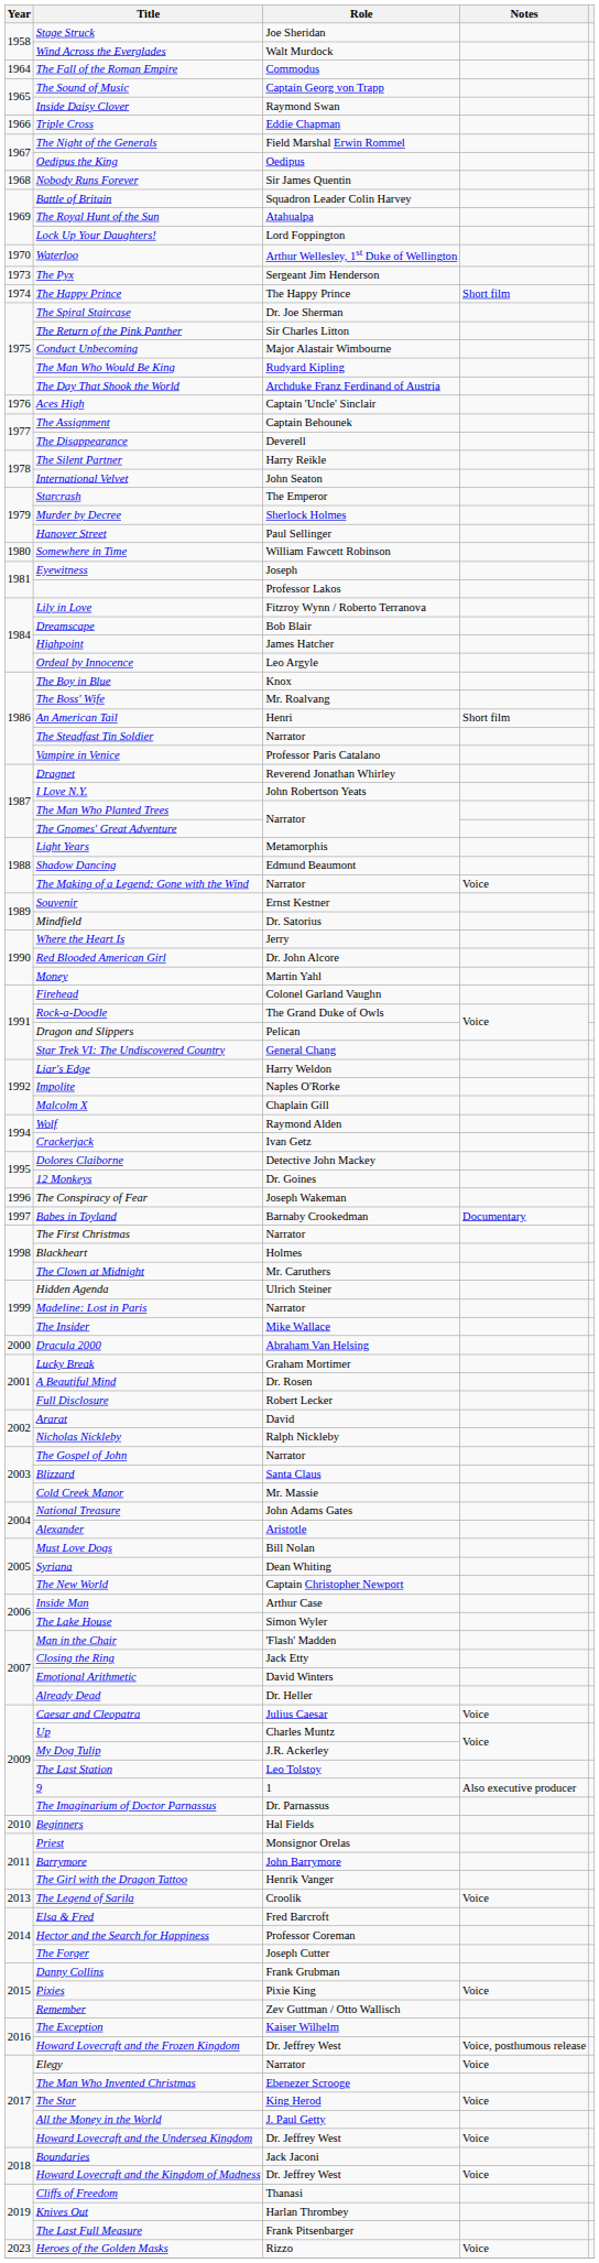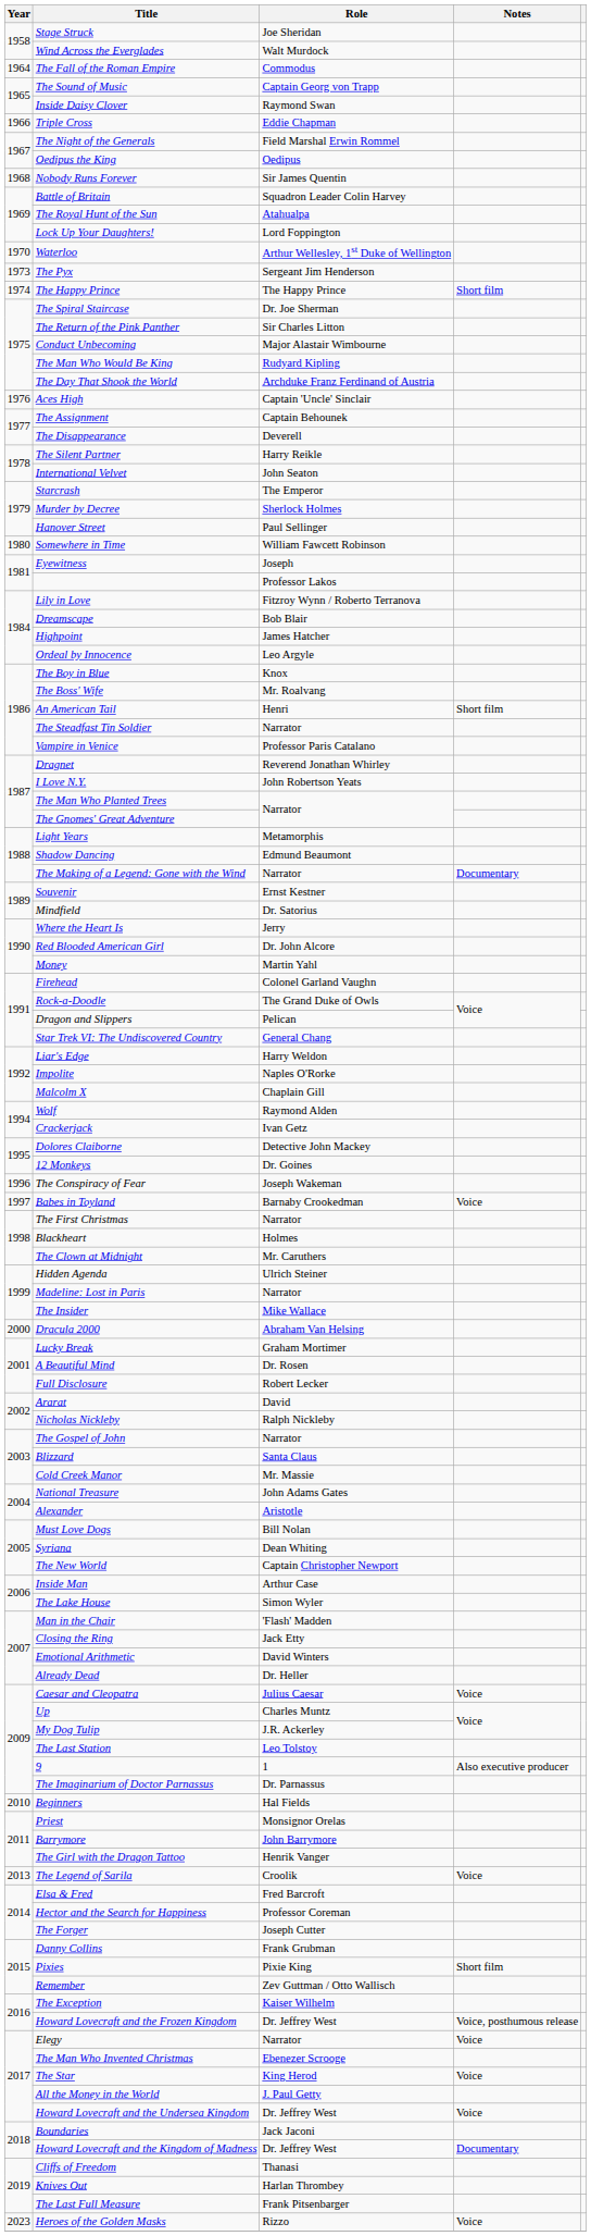 <table class="wikitable plainrowheaders sortable" style="margin-right: 0;">
 <tr>
 <th scope="col">Year</th>
 <th scope="col">Title</th>
 <th scope="col">Role</th>
 <th scope="col" class="unsortable">Notes</th>
 <th scope="col" class="unsortable"></th>
 </tr>
 <tr>
 <td rowspan="2">1958</td>
 <td><em><a href='#'>Stage Struck</a></em></td>
 <td>Joe Sheridan</td>
 <td></td>
 <td style="text-align: center;"></td>
 </tr>
 <tr>
 <td><em><a href='#'>Wind Across the Everglades</a></em></td>
 <td>Walt Murdock</td>
 <td></td>
 <td style="text-align: center;"></td>
 </tr>
 <tr>
 <td>1964</td>
 <td data-sort-value="Fall of the Roman Empire, The"><em><a href='#'>The Fall of the Roman Empire</a></em></td>
 <td><a href='#'>Commodus</a></td>
 <td></td>
 <td style="text-align: center;"></td>
 </tr>
 <tr>
 <td rowspan="2">1965</td>
 <td data-sort-value="Sound of Music, The"><em><a href='#'>The Sound of Music</a></em></td>
 <td><a href='#'>Captain Georg von Trapp</a></td>
 <td></td>
 <td style="text-align: center;"></td>
 </tr>
 <tr>
 <td><em><a href='#'>Inside Daisy Clover</a></em></td>
 <td>Raymond Swan</td>
 <td></td>
 <td style="text-align: center;"></td>
 </tr>
 <tr>
 <td>1966</td>
 <td><em><a href='#'>Triple Cross</a></em></td>
 <td><a href='#'>Eddie Chapman</a></td>
 <td></td>
 <td style="text-align: center;"></td>
 </tr>
 <tr>
 <td rowspan="2">1967</td>
 <td data-sort-value="Night of the Generals, The"><em><a href='#'>The Night of the Generals</a></em></td>
 <td>Field Marshal <a href='#'>Erwin Rommel</a></td>
 <td></td>
 <td style="text-align: center;"></td>
 </tr>
 <tr>
 <td><em><a href='#'>Oedipus the King</a></em></td>
 <td><a href='#'>Oedipus</a></td>
 <td></td>
 <td style="text-align: center;"></td>
 </tr>
 <tr>
 <td>1968</td>
 <td><em><a href='#'>Nobody Runs Forever</a></em></td>
 <td>Sir James Quentin</td>
 <td></td>
 <td style="text-align: center;"></td>
 </tr>
 <tr>
 <td rowspan="3">1969</td>
 <td><em><a href='#'>Battle of Britain</a></em></td>
 <td>Squadron Leader Colin Harvey</td>
 <td></td>
 <td style="text-align: center;"></td>
 </tr>
 <tr>
 <td data-sort-value="Royal Hunt of the Sun, The"><em><a href='#'>The Royal Hunt of the Sun</a></em></td>
 <td><a href='#'>Atahualpa</a></td>
 <td></td>
 <td style="text-align: center;"></td>
 </tr>
 <tr>
 <td><em><a href='#'>Lock Up Your Daughters!</a></em></td>
 <td>Lord Foppington</td>
 <td></td>
 <td style="text-align: center;"></td>
 </tr>
 <tr>
 <td>1970</td>
 <td><em><a href='#'>Waterloo</a></em></td>
 <td><a href='#'>Arthur Wellesley, 1<sup>st</sup> Duke of Wellington</a></td>
 <td></td>
 <td style="text-align: center;"></td>
 </tr>
 <tr>
 <td>1973</td>
 <td data-sort-value="Pyx, The"><em><a href='#'>The Pyx</a></em></td>
 <td>Sergeant Jim Henderson</td>
 <td></td>
 <td style="text-align: center;"></td>
 </tr>
 <tr>
 <td>1974</td>
 <td data-sort-value="Happy Prince, The"><em><a href='#'>The Happy Prince</a></em></td>
 <td>The Happy Prince</td>
 <td><a href='#'>Short film</a></td>
 <td style="text-align: center;"></td>
 </tr>
 <tr>
 <td rowspan="5">1975</td>
 <td data-sort-value="Spiral Staircase, The"><em><a href='#'>The Spiral Staircase</a></em></td>
 <td>Dr. Joe Sherman</td>
 <td></td>
 <td style="text-align: center;"></td>
 </tr>
 <tr>
 <td data-sort-value="Return of the Pink Panther, The"><em><a href='#'>The Return of the Pink Panther</a></em></td>
 <td>Sir Charles Litton</td>
 <td></td>
 <td style="text-align: center;"></td>
 </tr>
 <tr>
 <td><a href='#'><em>Conduct Unbecoming</em></a></td>
 <td>Major Alastair Wimbourne</td>
 <td></td>
 <td style="text-align: center;"></td>
 </tr>
 <tr>
 <td data-sort-value="Man Who Would Be King, The"><em><a href='#'>The Man Who Would Be King</a></em></td>
 <td><a href='#'>Rudyard Kipling</a></td>
 <td></td>
 <td style="text-align: center;"></td>
 </tr>
 <tr>
 <td data-sort-value="Day That Shook the World, The"><em><a href='#'>The Day That Shook the World</a></em></td>
 <td><a href='#'>Archduke Franz Ferdinand of Austria</a></td>
 <td></td>
 <td style="text-align: center;"></td>
 </tr>
 <tr>
 <td>1976</td>
 <td><em><a href='#'>Aces High</a></em></td>
 <td>Captain 'Uncle' Sinclair</td>
 <td></td>
 <td style="text-align: center;"></td>
 </tr>
 <tr>
 <td rowspan="2">1977</td>
 <td data-sort-value="Assignment, The"><em><a href='#'>The Assignment</a></em></td>
 <td>Captain Behounek</td>
 <td></td>
 <td style="text-align: center;"></td>
 </tr>
 <tr>
 <td data-sort-value="Disappearance, The"><em><a href='#'>The Disappearance</a></em></td>
 <td>Deverell</td>
 <td></td>
 <td style="text-align: center;"></td>
 </tr>
 <tr>
 <td rowspan="2">1978</td>
 <td data-sort-value="Silent Partner, The"><em><a href='#'>The Silent Partner</a></em></td>
 <td>Harry Reikle</td>
 <td></td>
 <td style="text-align: center;"></td>
 </tr>
 <tr>
 <td><em><a href='#'>International Velvet</a></em></td>
 <td>John Seaton</td>
 <td></td>
 <td style="text-align: center;"></td>
 </tr>
 <tr>
 <td rowspan="3">1979</td>
 <td><em><a href='#'>Starcrash</a></em></td>
 <td>The Emperor</td>
 <td></td>
 <td style="text-align: center;"></td>
 </tr>
 <tr>
 <td><em><a href='#'>Murder by Decree</a></em></td>
 <td><a href='#'>Sherlock Holmes</a></td>
 <td></td>
 <td style="text-align: center;"></td>
 </tr>
 <tr>
 <td><em><a href='#'>Hanover Street</a></em></td>
 <td>Paul Sellinger</td>
 <td></td>
 <td style="text-align: center;"></td>
 </tr>
 <tr>
 <td>1980</td>
 <td><em><a href='#'>Somewhere in Time</a></em></td>
 <td>William Fawcett Robinson</td>
 <td></td>
 <td style="text-align: center;"></td>
 </tr>
 <tr>
 <td rowspan="2">1981</td>
 <td><em><a href='#'>Eyewitness</a></em></td>
 <td>Joseph</td>
 <td></td>
 <td style="text-align: center;"></td>
 </tr>
 <tr>
 <td><em></em></td>
 <td>Professor Lakos</td>
 <td></td>
 <td style="text-align: center;"></td>
 </tr>
 <tr>
 <td rowspan="4">1984</td>
 <td><em><a href='#'>Lily in Love</a></em></td>
 <td>Fitzroy Wynn / Roberto Terranova</td>
 <td></td>
 <td style="text-align: center;"></td>
 </tr>
 <tr>
 <td><em><a href='#'>Dreamscape</a></em></td>
 <td>Bob Blair</td>
 <td></td>
 <td style="text-align: center;"></td>
 </tr>
 <tr>
 <td><em><a href='#'>Highpoint</a></em></td>
 <td>James Hatcher</td>
 <td></td>
 <td style="text-align: center;"></td>
 </tr>
 <tr>
 <td><em><a href='#'>Ordeal by Innocence</a></em></td>
 <td>Leo Argyle</td>
 <td></td>
 <td style="text-align: center;"></td>
 </tr>
 <tr>
 <td rowspan="5">1986</td>
 <td data-sort-value="Boy in Blue, The"><em><a href='#'>The Boy in Blue</a></em></td>
 <td>Knox</td>
 <td></td>
 <td style="text-align: center;"></td>
 </tr>
 <tr>
 <td data-sort-value="Boss' Wife, The"><em><a href='#'>The Boss' Wife</a></em></td>
 <td>Mr. Roalvang</td>
 <td></td>
 <td style="text-align: center;"></td>
 </tr>
 <tr>
 <td><em><a href='#'>An American Tail</a></em></td>
 <td>Henri</td>
 <td>Short film</td>
 <td style="text-align: center;"></td>
 </tr>
 <tr>
 <td data-sort-value="Steadfast Tin Soldier, The"><em><a href='#'>The Steadfast Tin Soldier</a></em></td>
 <td>Narrator</td>
 <td></td>
 <td style="text-align: center;"></td>
 </tr>
 <tr>
 <td><em><a href='#'>Vampire in Venice</a></em></td>
 <td>Professor Paris Catalano</td>
 <td></td>
 <td style="text-align: center;"></td>
 </tr>
 <tr>
 <td rowspan="4">1987</td>
 <td><em><a href='#'>Dragnet</a></em></td>
 <td>Reverend Jonathan Whirley</td>
 <td></td>
 <td style="text-align: center;"></td>
 </tr>
 <tr>
 <td><em><a href='#'>I Love N.Y.</a></em></td>
 <td>John Robertson Yeats</td>
 <td></td>
 <td style="text-align: center;"></td>
 </tr>
 <tr>
 <td data-sort-value="Man Who Planted Trees, The"><em><a href='#'>The Man Who Planted Trees</a></em></td>
 <td rowspan="2">Narrator</td>
 <td></td>
 <td style="text-align: center;"></td>
 </tr>
 <tr>
 <td data-sort-value="Gnomes' Great Adventure, The"><em><a href='#'>The Gnomes' Great Adventure</a></em></td>
 <td></td>
 <td style="text-align: center;"></td>
 </tr>
 <tr>
 <td rowspan="3">1988</td>
 <td><em><a href='#'>Light Years</a></em></td>
 <td>Metamorphis</td>
 <td></td>
 <td style="text-align: center;"></td>
 </tr>
 <tr>
 <td><em><a href='#'>Shadow Dancing</a></em></td>
 <td>Edmund Beaumont</td>
 <td></td>
 <td style="text-align: center;"></td>
 </tr>
 <tr>
 <td data-sort-value="Making of a Legend: Gone with the Wind, The"><em><a href='#'>The Making of a Legend: Gone with the Wind</a></em></td>
 <td>Narrator</td>
-<td>Voice</td>
+<td><a href='#'>Documentary</a></td>
 <td style="text-align: center;"></td>
 </tr>
 <tr>
 <td rowspan="2">1989</td>
 <td><em><a href='#'>Souvenir</a></em></td>
 <td>Ernst Kestner</td>
 <td></td>
 <td style="text-align: center;"></td>
 </tr>
 <tr>
 <td><em>Mindfield</em></td>
 <td>Dr. Satorius</td>
 <td></td>
 <td style="text-align: center;"></td>
 </tr>
 <tr>
 <td rowspan="3">1990</td>
 <td><em><a href='#'>Where the Heart Is</a></em></td>
 <td>Jerry</td>
 <td></td>
 <td style="text-align: center;"></td>
 </tr>
 <tr>
 <td><em><a href='#'>Red Blooded American Girl</a></em></td>
 <td>Dr. John Alcore</td>
 <td></td>
 <td style="text-align: center;"></td>
 </tr>
 <tr>
 <td><em><a href='#'>Money</a></em></td>
 <td>Martin Yahl</td>
 <td></td>
 <td style="text-align: center;"></td>
 </tr>
 <tr>
 <td rowspan="4">1991</td>
 <td><em><a href='#'>Firehead</a></em></td>
 <td>Colonel Garland Vaughn</td>
 <td></td>
 <td style="text-align: center;"></td>
 </tr>
 <tr>
 <td><em><a href='#'>Rock-a-Doodle</a></em></td>
 <td>The Grand Duke of Owls</td>
 <td rowspan="2">Voice</td>
 <td style="text-align: center;"></td>
 </tr>
 <tr>
 <td><em>Dragon and Slippers</em></td>
 <td>Pelican</td>
 <td style="text-align: center;"></td>
 </tr>
 <tr>
 <td><em><a href='#'>Star Trek VI: The Undiscovered Country</a></em></td>
 <td><a href='#'>General Chang</a></td>
 <td></td>
 <td style="text-align: center;"></td>
 </tr>
 <tr>
 <td rowspan="3">1992</td>
 <td><em><a href='#'>Liar's Edge</a></em></td>
 <td>Harry Weldon</td>
 <td></td>
 <td style="text-align: center;"></td>
 </tr>
 <tr>
 <td><em><a href='#'>Impolite</a></em></td>
 <td>Naples O'Rorke</td>
 <td></td>
 <td style="text-align: center;"></td>
 </tr>
 <tr>
 <td><em><a href='#'>Malcolm X</a></em></td>
 <td>Chaplain Gill</td>
 <td></td>
 <td style="text-align: center;"></td>
 </tr>
 <tr>
 <td rowspan="2">1994</td>
 <td><em><a href='#'>Wolf</a></em></td>
 <td>Raymond Alden</td>
 <td></td>
 <td style="text-align: center;"></td>
 </tr>
 <tr>
 <td><em><a href='#'>Crackerjack</a></em></td>
 <td>Ivan Getz</td>
 <td></td>
 <td style="text-align: center;"></td>
 </tr>
 <tr>
 <td rowspan="2">1995</td>
 <td><em><a href='#'>Dolores Claiborne</a></em></td>
 <td>Detective John Mackey</td>
 <td></td>
 <td style="text-align: center;"></td>
 </tr>
 <tr>
 <td><em><a href='#'>12 Monkeys</a></em></td>
 <td>Dr. Goines</td>
 <td></td>
 <td style="text-align: center;"></td>
 </tr>
 <tr>
 <td>1996</td>
 <td data-sort-value="Conspiracy of Fear, The"><em>The Conspiracy of Fear</em></td>
 <td>Joseph Wakeman</td>
 <td></td>
 <td style="text-align: center;"></td>
 </tr>
 <tr>
 <td>1997</td>
 <td><em><a href='#'>Babes in Toyland</a></em></td>
 <td>Barnaby Crookedman</td>
-<td><a href='#'>Documentary</a></td>
+<td>Voice</td>
 <td style="text-align: center;"></td>
 </tr>
 <tr>
 <td rowspan="3">1998</td>
 <td data-sort-value="First Christmas, The"><em>The First Christmas</em></td>
 <td>Narrator</td>
 <td></td>
 <td style="text-align: center;"></td>
 </tr>
 <tr>
 <td><em>Blackheart</em></td>
 <td>Holmes</td>
 <td></td>
 <td style="text-align: center;"></td>
 </tr>
 <tr>
 <td data-sort-value="Clown at Midnight, The"><em><a href='#'>The Clown at Midnight</a></em></td>
 <td>Mr. Caruthers</td>
 <td></td>
 <td style="text-align: center;"></td>
 </tr>
 <tr>
 <td rowspan="3">1999</td>
 <td><em>Hidden Agenda</em></td>
 <td>Ulrich Steiner</td>
 <td></td>
 <td style="text-align: center;"></td>
 </tr>
 <tr>
 <td><em><a href='#'>Madeline: Lost in Paris</a></em></td>
 <td>Narrator</td>
 <td></td>
 <td style="text-align: center;"></td>
 </tr>
 <tr>
 <td data-sort-value="Insider, The"><em><a href='#'>The Insider</a></em></td>
 <td><a href='#'>Mike Wallace</a></td>
 <td></td>
 <td style="text-align: center;"></td>
 </tr>
 <tr>
 <td>2000</td>
 <td><em><a href='#'>Dracula 2000</a></em></td>
 <td><a href='#'>Abraham Van Helsing</a></td>
 <td></td>
 <td style="text-align: center;"></td>
 </tr>
 <tr>
 <td rowspan="3">2001</td>
 <td><em><a href='#'>Lucky Break</a></em></td>
 <td>Graham Mortimer</td>
 <td></td>
 <td style="text-align: center;"></td>
 </tr>
 <tr>
 <td data-sort-value="Beautiful Mind, A"><em><a href='#'>A Beautiful Mind</a></em></td>
 <td>Dr. Rosen</td>
 <td></td>
 <td style="text-align: center;"></td>
 </tr>
 <tr>
 <td><em><a href='#'>Full Disclosure</a></em></td>
 <td>Robert Lecker</td>
 <td></td>
 <td style="text-align: center;"></td>
 </tr>
 <tr>
 <td rowspan="2">2002</td>
 <td><em><a href='#'>Ararat</a></em></td>
 <td>David</td>
 <td></td>
 <td style="text-align: center;"></td>
 </tr>
 <tr>
 <td><em><a href='#'>Nicholas Nickleby</a></em></td>
 <td>Ralph Nickleby</td>
 <td></td>
 <td style="text-align: center;"></td>
 </tr>
 <tr>
 <td rowspan="3">2003</td>
 <td data-sort-value="Gospel of John, The"><em><a href='#'>The Gospel of John</a></em></td>
 <td>Narrator</td>
 <td></td>
 <td style="text-align: center;"></td>
 </tr>
 <tr>
 <td><em><a href='#'>Blizzard</a></em></td>
 <td><a href='#'>Santa Claus</a></td>
 <td></td>
 <td style="text-align: center;"></td>
 </tr>
 <tr>
 <td><em><a href='#'>Cold Creek Manor</a></em></td>
 <td>Mr. Massie</td>
 <td></td>
 <td style="text-align: center;"></td>
 </tr>
 <tr>
 <td rowspan="2">2004</td>
 <td><em><a href='#'>National Treasure</a></em></td>
 <td>John Adams Gates</td>
 <td></td>
 <td style="text-align: center;"></td>
 </tr>
 <tr>
 <td><em><a href='#'>Alexander</a></em></td>
 <td><a href='#'>Aristotle</a></td>
 <td></td>
 <td style="text-align: center;"></td>
 </tr>
 <tr>
 <td rowspan="3">2005</td>
 <td><em><a href='#'>Must Love Dogs</a></em></td>
 <td>Bill Nolan</td>
 <td></td>
 <td style="text-align: center;"></td>
 </tr>
 <tr>
 <td><em><a href='#'>Syriana</a></em></td>
 <td>Dean Whiting</td>
 <td></td>
 <td style="text-align: center;"></td>
 </tr>
 <tr>
 <td data-sort-value="New World, The"><em><a href='#'>The New World</a></em></td>
 <td>Captain <a href='#'>Christopher Newport</a></td>
 <td></td>
 <td style="text-align: center;"></td>
 </tr>
 <tr>
 <td rowspan="2">2006</td>
 <td><em><a href='#'>Inside Man</a></em></td>
 <td>Arthur Case</td>
 <td></td>
 <td style="text-align: center;"></td>
 </tr>
 <tr>
 <td data-sort-value="Lake House, The"><em><a href='#'>The Lake House</a></em></td>
 <td>Simon Wyler</td>
 <td></td>
 <td style="text-align: center;"></td>
 </tr>
 <tr>
 <td rowspan="4">2007</td>
 <td><em><a href='#'>Man in the Chair</a></em></td>
 <td>'Flash' Madden</td>
 <td></td>
 <td style="text-align: center;"></td>
 </tr>
 <tr>
 <td><em><a href='#'>Closing the Ring</a></em></td>
 <td>Jack Etty</td>
 <td></td>
 <td style="text-align: center;"></td>
 </tr>
 <tr>
 <td><em><a href='#'>Emotional Arithmetic</a></em></td>
 <td>David Winters</td>
 <td></td>
 <td style="text-align: center;"></td>
 </tr>
 <tr>
 <td><em><a href='#'>Already Dead</a></em></td>
 <td>Dr. Heller</td>
 <td></td>
 <td style="text-align: center;"></td>
 </tr>
 <tr>
 <td rowspan="6">2009</td>
 <td><em><a href='#'>Caesar and Cleopatra</a></em></td>
 <td><a href='#'>Julius Caesar</a></td>
 <td>Voice</td>
 <td style="text-align: center;"></td>
 </tr>
 <tr>
 <td><em><a href='#'>Up</a></em></td>
 <td>Charles Muntz</td>
 <td rowspan="2">Voice</td>
 <td rowspan="2" style="text-align: center;"></td>
 </tr>
 <tr>
 <td><em><a href='#'>My Dog Tulip</a></em></td>
 <td>J.R. Ackerley</td>
 </tr>
 <tr>
 <td data-sort-value="Last Station, The"><em><a href='#'>The Last Station</a></em></td>
 <td><a href='#'>Leo Tolstoy</a></td>
 <td></td>
 <td style="text-align: center;"></td>
 </tr>
 <tr>
 <td><em><a href='#'>9</a></em></td>
 <td>1</td>
 <td>Also executive producer</td>
 <td style="text-align: center;"></td>
 </tr>
 <tr>
 <td data-sort-value="Imaginarium of Doctor Parnassus, The"><em><a href='#'>The Imaginarium of Doctor Parnassus</a></em></td>
 <td>Dr. Parnassus</td>
 <td></td>
 <td style="text-align: center;"></td>
 </tr>
 <tr>
 <td>2010</td>
 <td><em><a href='#'>Beginners</a></em></td>
 <td>Hal Fields</td>
 <td></td>
 <td style="text-align: center;"></td>
 </tr>
 <tr>
 <td rowspan="3">2011</td>
 <td><em><a href='#'>Priest</a></em></td>
 <td>Monsignor Orelas</td>
 <td></td>
 <td style="text-align: center;"></td>
 </tr>
 <tr>
 <td><em><a href='#'>Barrymore</a></em></td>
 <td><a href='#'>John Barrymore</a></td>
 <td></td>
 <td style="text-align: center;"></td>
 </tr>
 <tr>
 <td data-sort-value="Girl with the Dragon Tattoo, The"><em><a href='#'>The Girl with the Dragon Tattoo</a></em></td>
 <td>Henrik Vanger</td>
 <td></td>
 <td style="text-align: center;"></td>
 </tr>
 <tr>
 <td>2013</td>
 <td data-sort-value="Legend of Sarila, The"><em><a href='#'>The Legend of Sarila</a></em></td>
 <td>Croolik</td>
 <td>Voice</td>
 <td style="text-align: center;"></td>
 </tr>
 <tr>
 <td rowspan="3">2014</td>
 <td><em><a href='#'>Elsa & Fred</a></em></td>
 <td>Fred Barcroft</td>
 <td></td>
 <td style="text-align: center;"></td>
 </tr>
 <tr>
 <td><em><a href='#'>Hector and the Search for Happiness</a></em></td>
 <td>Professor Coreman</td>
 <td></td>
 <td style="text-align: center;"></td>
 </tr>
 <tr>
 <td data-sort-value="Forger, The"><em><a href='#'>The Forger</a></em></td>
 <td>Joseph Cutter</td>
 <td></td>
 <td style="text-align: center;"></td>
 </tr>
 <tr>
 <td rowspan="3">2015</td>
 <td><em><a href='#'>Danny Collins</a></em></td>
 <td>Frank Grubman</td>
 <td></td>
 <td style="text-align: center;"></td>
 </tr>
 <tr>
 <td><em><a href='#'>Pixies</a></em></td>
 <td>Pixie King</td>
-<td>Voice</td>
+<td>Short film</td>
 <td style="text-align: center;"></td>
 </tr>
 <tr>
 <td><em><a href='#'>Remember</a></em></td>
 <td>Zev Guttman / Otto Wallisch</td>
 <td></td>
 <td style="text-align: center;"></td>
 </tr>
 <tr>
 <td rowspan="2">2016</td>
 <td data-sort-value="Exception, The"><em><a href='#'>The Exception</a></em></td>
 <td><a href='#'>Kaiser Wilhelm</a></td>
 <td></td>
 <td style="text-align: center;"></td>
 </tr>
 <tr>
 <td><em><a href='#'>Howard Lovecraft and the Frozen Kingdom</a></em></td>
 <td>Dr. Jeffrey West</td>
 <td>Voice, posthumous release</td>
 <td style="text-align: center;"></td>
 </tr>
 <tr>
 <td rowspan="5">2017</td>
 <td><em>Elegy</em></td>
 <td>Narrator</td>
 <td>Voice</td>
 <td style="text-align: center;"></td>
 </tr>
 <tr>
 <td data-sort-value="Man Who Invented Christmas, The"><em><a href='#'>The Man Who Invented Christmas</a></em></td>
 <td><a href='#'>Ebenezer Scrooge</a></td>
 <td></td>
 <td style="text-align: center;"></td>
 </tr>
 <tr>
 <td data-sort-value="Star, The"><em><a href='#'>The Star</a></em></td>
 <td><a href='#'>King Herod</a></td>
 <td>Voice</td>
 <td style="text-align: center;"></td>
 </tr>
 <tr>
 <td><em><a href='#'>All the Money in the World</a></em></td>
 <td><a href='#'>J. Paul Getty</a></td>
 <td></td>
 <td style="text-align: center;"></td>
 </tr>
 <tr>
 <td><em><a href='#'>Howard Lovecraft and the Undersea Kingdom</a></em></td>
 <td>Dr. Jeffrey West</td>
 <td>Voice</td>
 <td style="text-align: center;"></td>
 </tr>
 <tr>
 <td rowspan="2">2018</td>
 <td><em><a href='#'>Boundaries</a></em></td>
 <td>Jack Jaconi</td>
 <td></td>
 <td style="text-align: center;"></td>
 </tr>
 <tr>
 <td><em><a href='#'>Howard Lovecraft and the Kingdom of Madness</a></em></td>
 <td>Dr. Jeffrey West</td>
-<td>Voice</td>
+<td><a href='#'>Documentary</a></td>
 <td style="text-align: center;"></td>
 </tr>
 <tr>
 <td rowspan="3">2019</td>
 <td><em><a href='#'>Cliffs of Freedom</a></em></td>
 <td>Thanasi</td>
 <td></td>
 <td style="text-align: center;"></td>
 </tr>
 <tr>
 <td><em><a href='#'>Knives Out</a></em></td>
 <td>Harlan Thrombey</td>
 <td></td>
 <td style="text-align: center;"></td>
 </tr>
 <tr>
 <td data-sort-value="Last Full Measure, The"><em><a href='#'>The Last Full Measure</a></em></td>
 <td>Frank Pitsenbarger</td>
 <td></td>
 <td style="text-align: center;"></td>
 </tr>
 <tr>
 <td>2023</td>
 <td><em><a href='#'>Heroes of the Golden Masks</a></em></td>
 <td>Rizzo</td>
 <td>Voice</td>
 <td style="text-align: center;"></td>
 </tr>
 <tr>
 </tr>
 </table>
